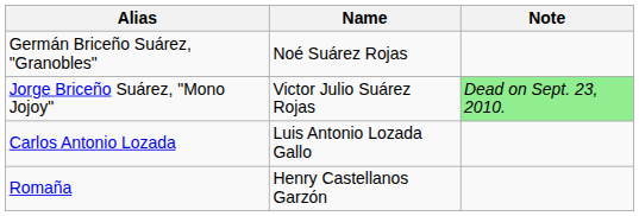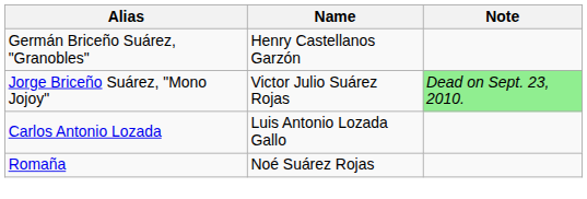 <table class="wikitable">
 <tr>
 <th>Alias</th>
 <th>Name</th>
 <th>Note</th>
 </tr>
 <tr>
 <td>Germán Briceño Suárez, "Granobles"</td>
-<td>Noé Suárez Rojas</td>
+<td>Henry Castellanos Garzón</td>
 </tr>
 <tr>
 <td><a href='#'>Jorge Briceño</a> Suárez, "Mono Jojoy"</td>
 <td>Victor Julio Suárez Rojas</td>
 <td style="background: lightgreen;"><em>Dead on Sept. 23, 2010.</em></td>
 </tr>
 <tr>
 <td><a href='#'>Carlos Antonio Lozada</a></td>
 <td>Luis Antonio Lozada Gallo</td>
 </tr>
 <tr>
 <td><a href='#'>Romaña</a></td>
-<td>Henry Castellanos Garzón</td>
+<td>Noé Suárez Rojas</td>
 <td></td>
 </tr>
 </table>
